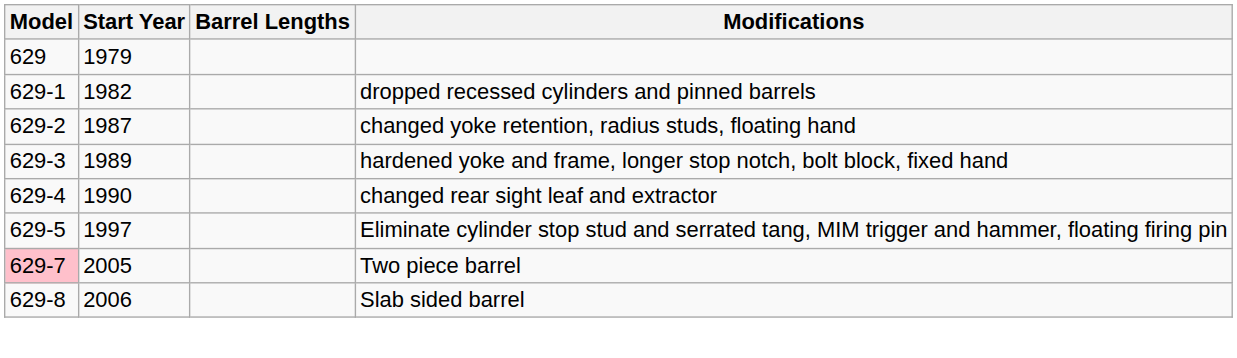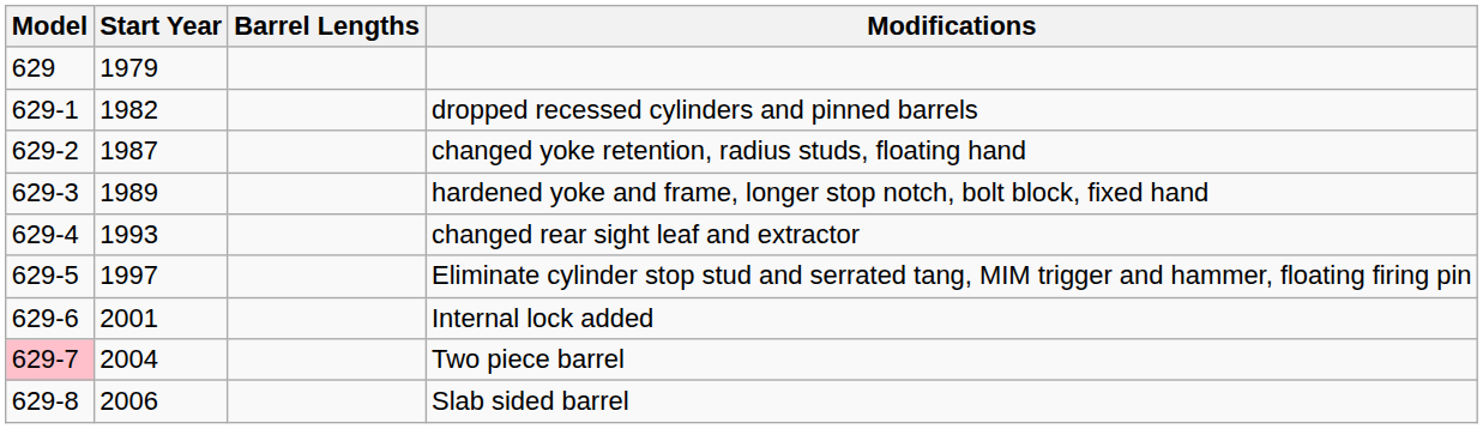 <table class="wikitable">
 <tr>
 <th>Model</th>
 <th>Start Year</th>
 <th>Barrel Lengths</th>
 <th>Modifications</th>
 </tr>
 <tr>
 <td>629</td>
 <td>1979</td>
 <td></td>
 <td></td>
 </tr>
 <tr>
 <td>629-1</td>
 <td>1982</td>
 <td></td>
 <td>dropped recessed cylinders and pinned barrels</td>
 </tr>
 <tr>
 <td>629-2</td>
 <td>1987</td>
 <td></td>
 <td>changed yoke retention, radius studs, floating hand</td>
 </tr>
 <tr>
 <td>629-3</td>
 <td>1989</td>
 <td></td>
 <td>hardened yoke and frame, longer stop notch, bolt block, fixed hand</td>
 </tr>
 <tr>
 <td>629-4</td>
-<td>1990</td>
+<td>1993</td>
 <td></td>
 <td>changed rear sight leaf and extractor</td>
 </tr>
 <tr>
 <td>629-5</td>
 <td>1997</td>
 <td></td>
 <td>Eliminate cylinder stop stud and serrated tang, MIM trigger and hammer, floating firing pin</td>
 </tr>
 <tr>
+<td>629-6</td>
+<td>2001</td>
+<td></td>
+<td>Internal lock added</td>
+</tr>
+<tr>
 <td style="background: pink;">629-7</td>
-<td>2005</td>
+<td>2004</td>
 <td></td>
 <td>Two piece barrel</td>
 </tr>
 <tr>
 <td>629-8</td>
 <td>2006</td>
 <td></td>
 <td>Slab sided barrel</td>
 </tr>
 </table>
